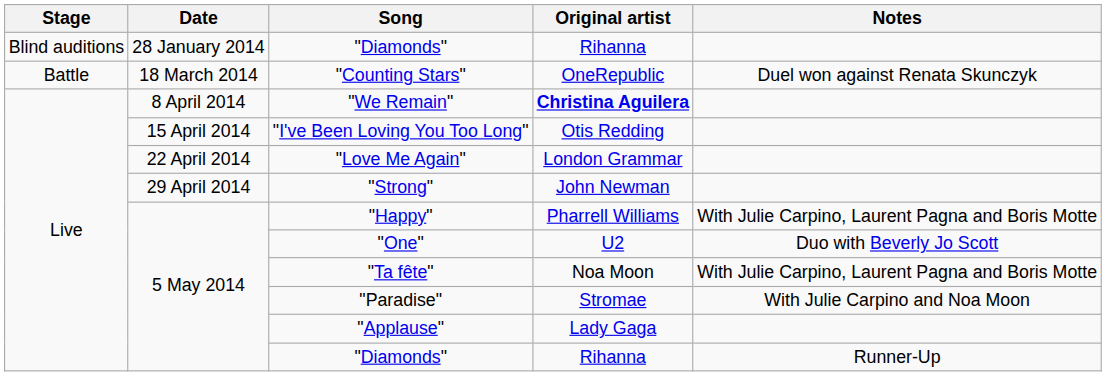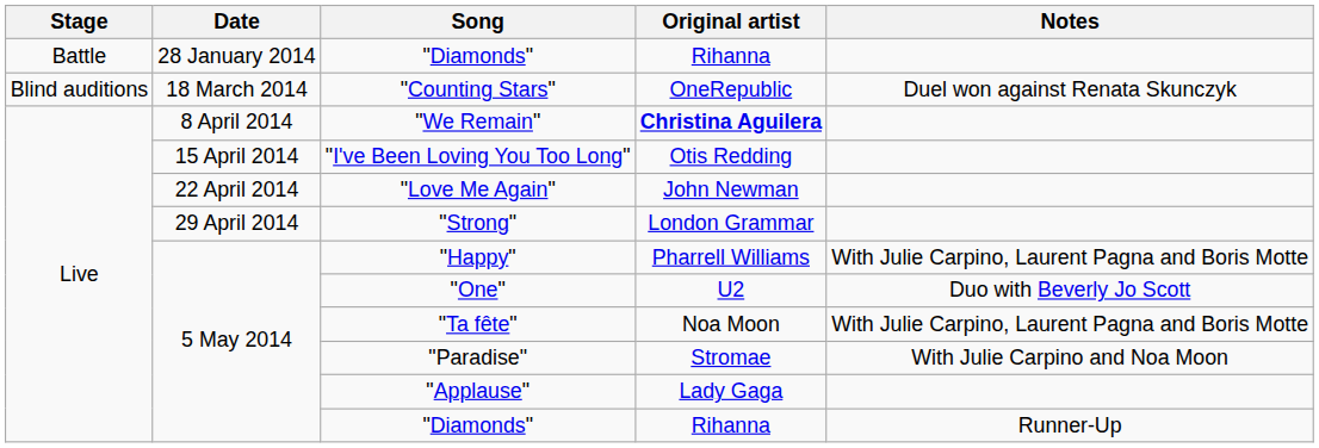 <table class="wikitable collapsible" style="text-align:center;">
 <tr>
 <th style="text-align:center;"><strong>Stage</strong></th>
 <th style="text-align:center;"><strong>Date</strong></th>
 <th style="text-align:center;"><strong>Song</strong></th>
 <th style="text-align:center;"><strong>Original artist</strong></th>
 <th style="text-align:center;"><strong>Notes</strong></th>
 </tr>
 <tr>
-<td style="text-align:center;">Blind auditions</td>
+<td>Battle</td>
 <td style="text-align:center;">28 January 2014</td>
 <td style="text-align:center;">"<a href='#'>Diamonds</a>"</td>
 <td style="text-align:center;"><a href='#'>Rihanna</a></td>
 <td style="text-align:center;"></td>
 </tr>
 <tr style="text-align:center;">
-<td>Battle</td>
+<td style="text-align:center;">Blind auditions</td>
 <td>18 March 2014</td>
 <td>"<a href='#'>Counting Stars</a>"</td>
 <td><a href='#'>OneRepublic</a></td>
 <td>Duel won against Renata Skunczyk</td>
 </tr>
 <tr style="text-align:center;">
 <td rowspan="10">Live</td>
 <td>8 April 2014</td>
 <td>"<a href='#'>We Remain</a>"</td>
 <td><strong><a href='#'>Christina Aguilera</a></strong></td>
 <td style="text-align:center;"></td>
 </tr>
 <tr style="text-align:center;">
 <td>15 April 2014</td>
 <td>"<a href='#'>I've Been Loving You Too Long</a>"</td>
 <td><a href='#'>Otis Redding</a></td>
 <td style="text-align:center;"></td>
 </tr>
 <tr style="text-align:center;">
 <td>22 April 2014</td>
 <td>"<a href='#'>Love Me Again</a>"</td>
-<td><a href='#'>London Grammar</a></td>
+<td><a href='#'>John Newman</a></td>
 <td style="text-align:center;"></td>
 </tr>
 <tr style="text-align:center;">
 <td>29 April 2014</td>
 <td>"<a href='#'>Strong</a>"</td>
-<td><a href='#'>John Newman</a></td>
+<td><a href='#'>London Grammar</a></td>
 <td style="text-align:center;"></td>
 </tr>
 <tr>
 <td rowspan="6" style="text-align:center;">5 May 2014</td>
 <td style="text-align:center;">"<a href='#'>Happy</a>"</td>
 <td style="text-align:center;"><a href='#'>Pharrell Williams</a></td>
 <td style="text-align:center;">With Julie Carpino, Laurent Pagna and Boris Motte</td>
 </tr>
 <tr>
 <td style="text-align:center;">"<a href='#'>One</a>"</td>
 <td style="text-align:center;"><a href='#'>U2</a></td>
 <td style="text-align:center;">Duo with <a href='#'>Beverly Jo Scott</a></td>
 </tr>
 <tr>
 <td style="text-align:center;">"<a href='#'>Ta fête</a>"</td>
 <td style="text-align:center;">Noa Moon</td>
 <td style="text-align:center;">With Julie Carpino, Laurent Pagna and Boris Motte</td>
 </tr>
 <tr>
 <td style="text-align:center;">"Paradise"</td>
 <td style="text-align:center;"><a href='#'>Stromae</a></td>
 <td style="text-align:center;">With Julie Carpino and Noa Moon</td>
 </tr>
 <tr>
 <td style="text-align:center;">"<a href='#'>Applause</a>"</td>
 <td style="text-align:center;"><a href='#'>Lady Gaga</a></td>
 <td style="text-align:center;"></td>
 </tr>
 <tr>
 <td style="text-align:center;">"<a href='#'>Diamonds</a>"</td>
 <td style="text-align:center;"><a href='#'>Rihanna</a></td>
 <td style="text-align:center;">Runner-Up</td>
 </tr>
 </table>
